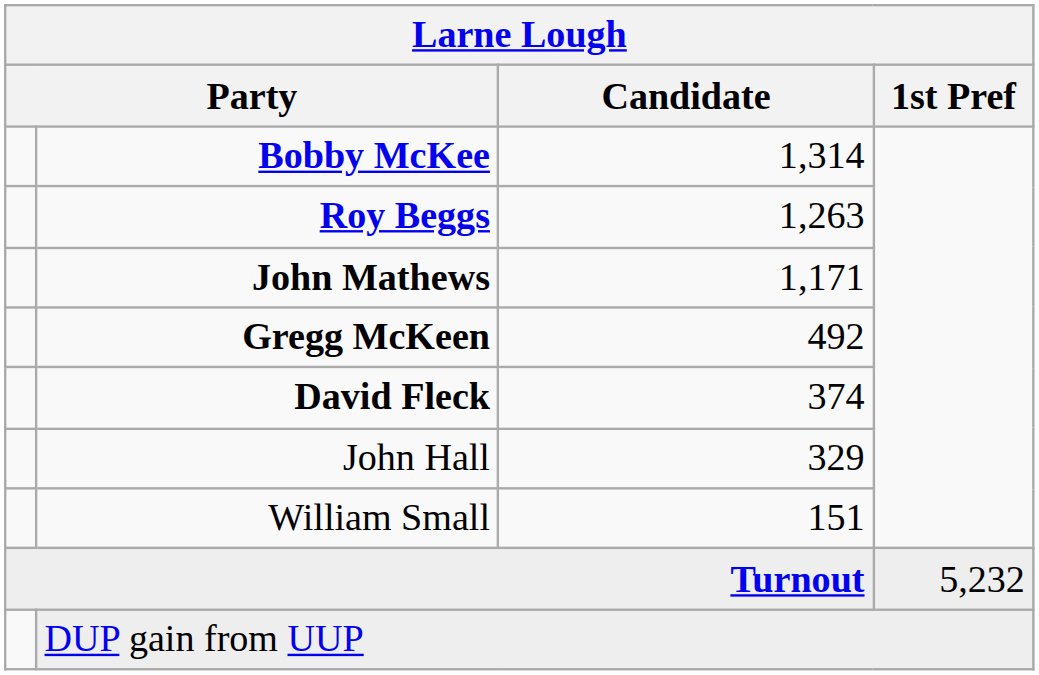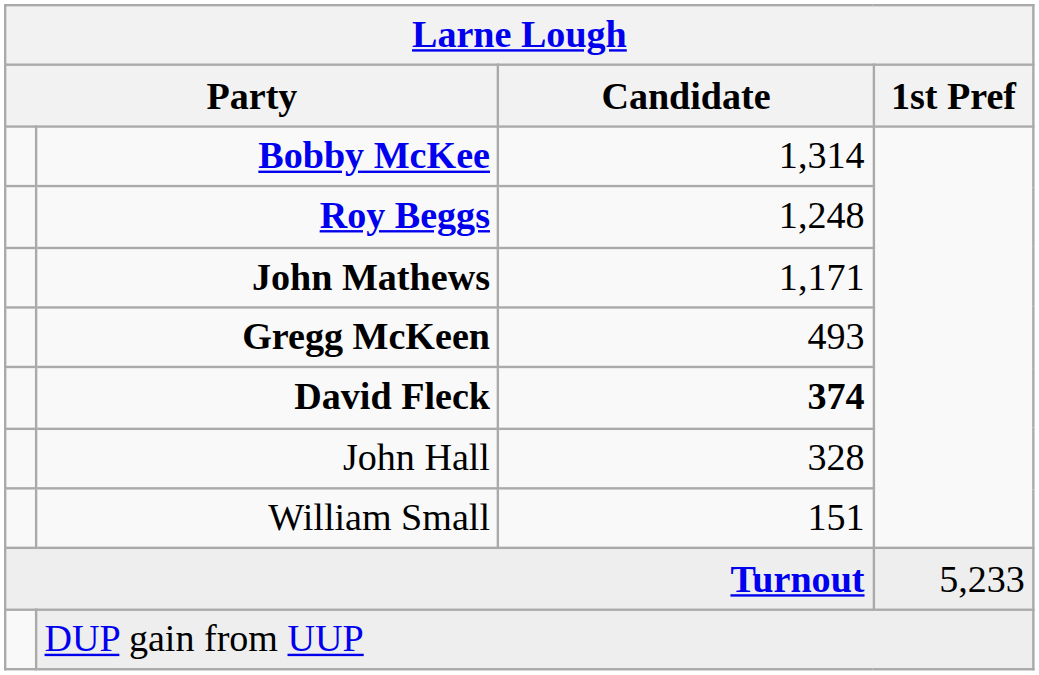 <table class="wikitable">
 <tr>
 <th colspan="4" align="center"><a href='#'>Larne Lough</a></th>
 </tr>
 <tr>
 <th colspan="2" align="center" width=200>Party</th>
 <th width=150>Candidate</th>
 <th width=60>1st Pref</th>
 </tr>
 <tr>
 <td></td>
 <td align="right"><strong><a href='#'>Bobby McKee</a></strong></td>
 <td align="right">1,314</td>
 </tr>
 <tr>
 <td></td>
 <td align="right"><strong><a href='#'>Roy Beggs</a></strong></td>
-<td align="right">1,263</td>
+<td align="right">1,248</td>
 </tr>
 <tr>
 <td></td>
 <td align="right"><strong>John Mathews</strong></td>
 <td align="right">1,171</td>
 </tr>
 <tr>
 <td></td>
 <td align="right"><strong>Gregg McKeen</strong></td>
-<td align="right">492</td>
+<td align="right">493</td>
 </tr>
 <tr>
 <td></td>
 <td align="right"><strong>David Fleck</strong></td>
-<td align="right">374</td>
+<td align="right"><strong>374</strong></td>
 </tr>
 <tr>
 <td></td>
 <td align="right">John Hall</td>
-<td align="right">329</td>
+<td align="right">328</td>
 </tr>
 <tr>
 <td></td>
 <td align="right">William Small</td>
 <td align="right">151</td>
 </tr>
 <tr bgcolor="EEEEEE">
 <td colspan=3 align="right"><strong><a href='#'>Turnout</a></strong></td>
-<td align="right">5,232</td>
+<td align="right">5,233</td>
 </tr>
 <tr>
 <td bgcolor=></td>
 <td colspan=3 bgcolor="EEEEEE"><a href='#'>DUP</a> gain from <a href='#'>UUP</a></td>
 </tr>
 </table>
